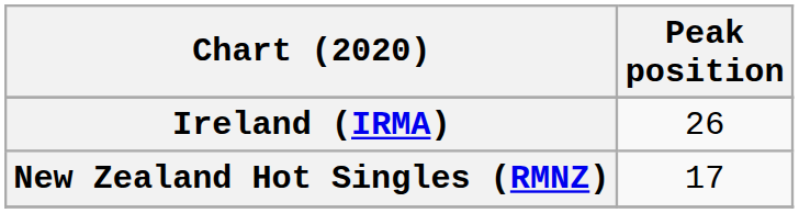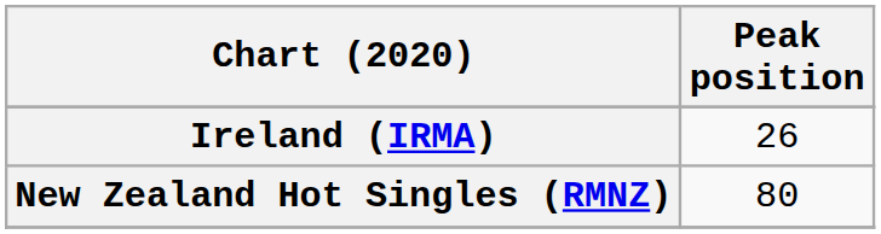 <table class="wikitable sortable plainrowheaders" style="text-align:center">
 <tr>
 <th scope="col">Chart (2020)</th>
 <th scope="col">Peak<br>position</th>
 </tr>
 <tr>
 </tr>
 <tr>
 <th scope="row">Ireland (<a href='#'>IRMA</a>)</th>
 <td>26</td>
 </tr>
 <tr>
 <th scope="row">New Zealand Hot Singles (<a href='#'>RMNZ</a>)</th>
-<td>17</td>
+<td>80</td>
 </tr>
 <tr>
 </tr>
 <tr>
 </tr>
 </table>
